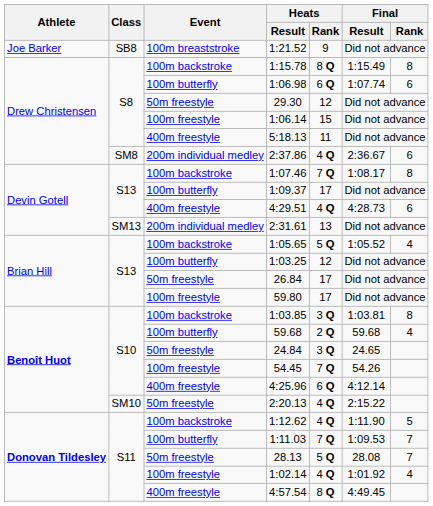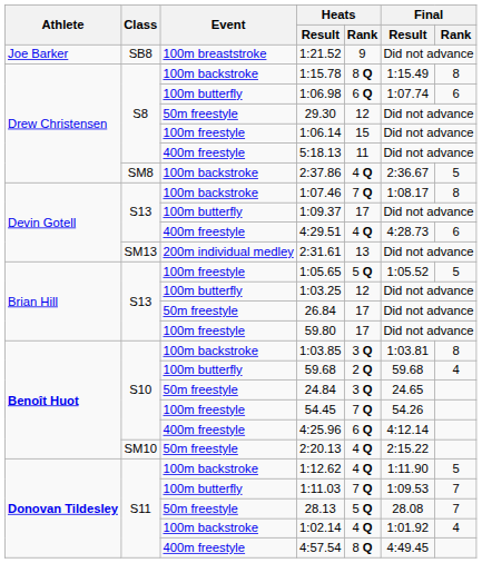 <table class=wikitable style="font-size:90%">
 <tr>
 <th rowspan="2">Athlete</th>
 <th rowspan="2">Class</th>
 <th rowspan="2">Event</th>
 <th colspan="2">Heats</th>
 <th colspan="2">Final</th>
 </tr>
 <tr>
 <th>Result</th>
 <th>Rank</th>
 <th>Result</th>
 <th>Rank</th>
 </tr>
 <tr>
 <td><a href='#'>Joe Barker</a></td>
 <td style="text-align:center;">SB8</td>
 <td><a href='#'>100m breaststroke</a></td>
 <td style="text-align:center;">1:21.52</td>
 <td style="text-align:center;">9</td>
 <td style="text-align:center;" colspan="2">Did not advance</td>
 </tr>
 <tr>
 <td rowspan="6"><a href='#'>Drew Christensen</a></td>
 <td rowspan="5" style="text-align:center;">S8</td>
 <td><a href='#'>100m backstroke</a></td>
 <td style="text-align:center;">1:15.78</td>
 <td style="text-align:center;">8 <strong>Q</strong></td>
 <td style="text-align:center;">1:15.49</td>
 <td style="text-align:center;">8</td>
 </tr>
 <tr>
 <td><a href='#'>100m butterfly</a></td>
 <td style="text-align:center;">1:06.98</td>
 <td style="text-align:center;">6 <strong>Q</strong></td>
 <td style="text-align:center;">1:07.74</td>
 <td style="text-align:center;">6</td>
 </tr>
 <tr>
 <td><a href='#'>50m freestyle</a></td>
 <td style="text-align:center;">29.30</td>
 <td style="text-align:center;">12</td>
 <td style="text-align:center;" colspan="2">Did not advance</td>
 </tr>
 <tr>
 <td><a href='#'>100m freestyle</a></td>
 <td style="text-align:center;">1:06.14</td>
 <td style="text-align:center;">15</td>
 <td style="text-align:center;" colspan="2">Did not advance</td>
 </tr>
 <tr>
 <td><a href='#'>400m freestyle</a></td>
 <td style="text-align:center;">5:18.13</td>
 <td style="text-align:center;">11</td>
 <td style="text-align:center;" colspan="2">Did not advance</td>
 </tr>
 <tr>
 <td style="text-align:center;">SM8</td>
-<td><a href='#'>200m individual medley</a></td>
+<td><a href='#'>100m backstroke</a></td>
 <td style="text-align:center;">2:37.86</td>
 <td style="text-align:center;">4 <strong>Q</strong></td>
 <td style="text-align:center;">2:36.67</td>
-<td style="text-align:center;">6</td>
+<td style="text-align:center;">5</td>
 </tr>
 <tr>
 <td rowspan="4"><a href='#'>Devin Gotell</a></td>
 <td rowspan="3" style="text-align:center;">S13</td>
 <td><a href='#'>100m backstroke</a></td>
 <td style="text-align:center;">1:07.46</td>
 <td style="text-align:center;">7 <strong>Q</strong></td>
 <td style="text-align:center;">1:08.17</td>
 <td style="text-align:center;">8</td>
 </tr>
 <tr>
 <td><a href='#'>100m butterfly</a></td>
 <td style="text-align:center;">1:09.37</td>
 <td style="text-align:center;">17</td>
 <td style="text-align:center;" colspan="2">Did not advance</td>
 </tr>
 <tr>
 <td><a href='#'>400m freestyle</a></td>
 <td style="text-align:center;">4:29.51</td>
 <td style="text-align:center;">4 <strong>Q</strong></td>
 <td style="text-align:center;">4:28.73</td>
 <td style="text-align:center;">6</td>
 </tr>
 <tr>
 <td style="text-align:center;">SM13</td>
 <td><a href='#'>200m individual medley</a></td>
 <td style="text-align:center;">2:31.61</td>
 <td style="text-align:center;">13</td>
 <td style="text-align:center;" colspan="2">Did not advance</td>
 </tr>
 <tr>
 <td rowspan="4"><a href='#'>Brian Hill</a></td>
 <td rowspan="4" style="text-align:center;">S13</td>
-<td><a href='#'>100m backstroke</a></td>
+<td><a href='#'>100m freestyle</a></td>
 <td style="text-align:center;">1:05.65</td>
 <td style="text-align:center;">5 <strong>Q</strong></td>
 <td style="text-align:center;">1:05.52</td>
-<td style="text-align:center;">4</td>
+<td style="text-align:center;">5</td>
 </tr>
 <tr>
 <td><a href='#'>100m butterfly</a></td>
 <td style="text-align:center;">1:03.25</td>
 <td style="text-align:center;">12</td>
 <td style="text-align:center;" colspan="2">Did not advance</td>
 </tr>
 <tr>
 <td><a href='#'>50m freestyle</a></td>
 <td style="text-align:center;">26.84</td>
 <td style="text-align:center;">17</td>
 <td style="text-align:center;" colspan="2">Did not advance</td>
 </tr>
 <tr>
 <td><a href='#'>100m freestyle</a></td>
 <td style="text-align:center;">59.80</td>
 <td style="text-align:center;">17</td>
 <td style="text-align:center;" colspan="2">Did not advance</td>
 </tr>
 <tr>
 <td rowspan="6"><strong><a href='#'>Benoît Huot</a></strong></td>
 <td rowspan="5" style="text-align:center;">S10</td>
 <td><a href='#'>100m backstroke</a></td>
 <td style="text-align:center;">1:03.85</td>
 <td style="text-align:center;">3 <strong>Q</strong></td>
 <td style="text-align:center;">1:03.81</td>
 <td style="text-align:center;">8</td>
 </tr>
 <tr>
 <td><a href='#'>100m butterfly</a></td>
 <td style="text-align:center;">59.68</td>
 <td style="text-align:center;">2 <strong>Q</strong></td>
 <td style="text-align:center;">59.68</td>
 <td style="text-align:center;">4</td>
 </tr>
 <tr>
 <td><a href='#'>50m freestyle</a></td>
 <td style="text-align:center;">24.84</td>
 <td style="text-align:center;">3 <strong>Q</strong></td>
 <td style="text-align:center;">24.65</td>
 <td style="text-align:center;"></td>
 </tr>
 <tr>
 <td><a href='#'>100m freestyle</a></td>
 <td style="text-align:center;">54.45</td>
 <td style="text-align:center;">7 <strong>Q</strong></td>
 <td style="text-align:center;">54.26</td>
 <td style="text-align:center;"></td>
 </tr>
 <tr>
 <td><a href='#'>400m freestyle</a></td>
 <td style="text-align:center;">4:25.96</td>
 <td style="text-align:center;">6 <strong>Q</strong></td>
 <td style="text-align:center;">4:12.14</td>
 <td style="text-align:center;"></td>
 </tr>
 <tr>
 <td style="text-align:center;">SM10</td>
 <td><a href='#'>50m freestyle</a></td>
 <td style="text-align:center;">2:20.13</td>
 <td style="text-align:center;">4 <strong>Q</strong></td>
 <td style="text-align:center;">2:15.22</td>
 <td style="text-align:center;"></td>
 </tr>
 <tr>
 <td rowspan="5"><strong><a href='#'>Donovan Tildesley</a></strong></td>
 <td rowspan="5" style="text-align:center;">S11</td>
 <td><a href='#'>100m backstroke</a></td>
 <td style="text-align:center;">1:12.62</td>
 <td style="text-align:center;">4 <strong>Q</strong></td>
 <td style="text-align:center;">1:11.90</td>
 <td style="text-align:center;">5</td>
 </tr>
 <tr>
 <td><a href='#'>100m butterfly</a></td>
 <td style="text-align:center;">1:11.03</td>
 <td style="text-align:center;">7 <strong>Q</strong></td>
 <td style="text-align:center;">1:09.53</td>
 <td style="text-align:center;">7</td>
 </tr>
 <tr>
 <td><a href='#'>50m freestyle</a></td>
 <td style="text-align:center;">28.13</td>
 <td style="text-align:center;">5 <strong>Q</strong></td>
 <td style="text-align:center;">28.08</td>
 <td style="text-align:center;">7</td>
 </tr>
 <tr>
-<td><a href='#'>100m freestyle</a></td>
+<td><a href='#'>100m backstroke</a></td>
 <td style="text-align:center;">1:02.14</td>
 <td style="text-align:center;">4 <strong>Q</strong></td>
 <td style="text-align:center;">1:01.92</td>
 <td style="text-align:center;">4</td>
 </tr>
 <tr>
 <td><a href='#'>400m freestyle</a></td>
 <td style="text-align:center;">4:57.54</td>
 <td style="text-align:center;">8 <strong>Q</strong></td>
 <td style="text-align:center;">4:49.45</td>
 <td style="text-align:center;"></td>
 </tr>
 </table>
